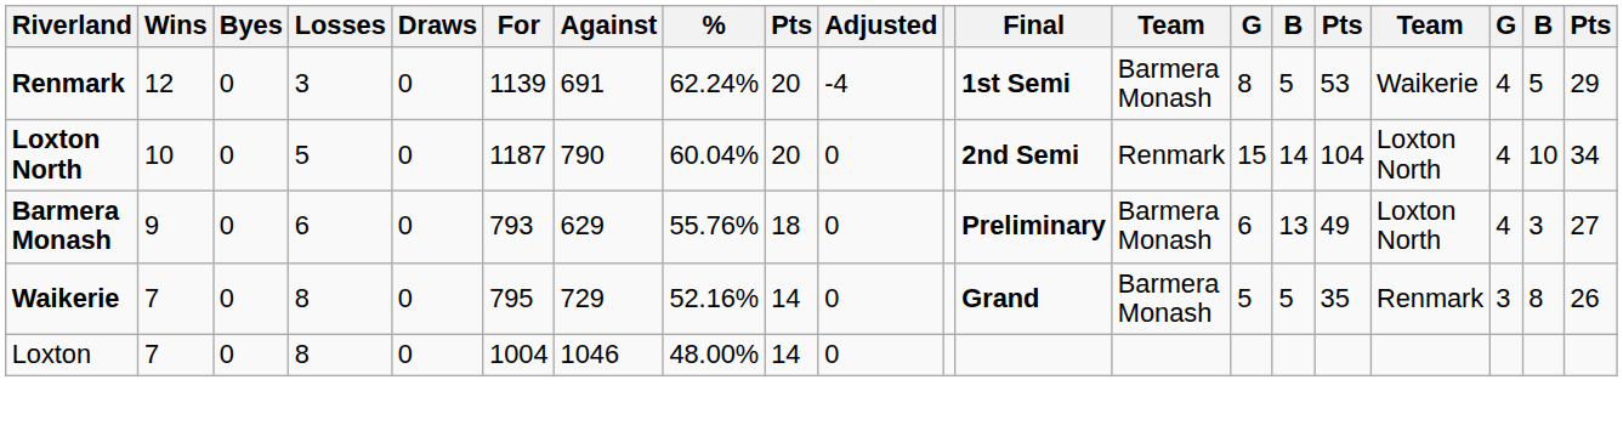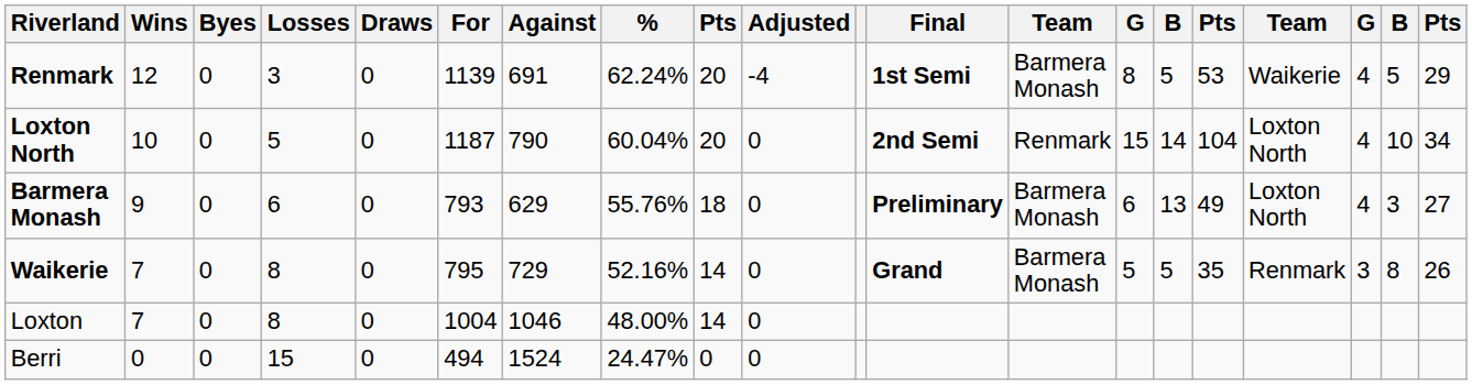 <table class="wikitable">
 <tr>
 <th><strong>Riverland</strong></th>
 <th><strong>Wins</strong></th>
 <th><strong>Byes</strong></th>
 <th><strong>Losses</strong></th>
 <th><strong>Draws</strong></th>
 <th><strong>For</strong></th>
 <th><strong>Against</strong></th>
 <th><strong>%</strong></th>
 <th><strong>Pts</strong></th>
 <th><strong>Adjusted</strong></th>
 <th></th>
 <th><strong>Final</strong></th>
 <th><strong>Team</strong></th>
 <th><strong>G</strong></th>
 <th><strong>B</strong></th>
 <th><strong>Pts</strong></th>
 <th><strong>Team</strong></th>
 <th><strong>G</strong></th>
 <th><strong>B</strong></th>
 <th><strong>Pts</strong></th>
 </tr>
 <tr>
 <td><strong>Renmark</strong></td>
 <td>12</td>
 <td>0</td>
 <td>3</td>
 <td>0</td>
 <td>1139</td>
 <td>691</td>
 <td>62.24%</td>
 <td>20</td>
 <td>-4</td>
 <td></td>
 <td><strong>1st Semi</strong></td>
 <td>Barmera Monash</td>
 <td>8</td>
 <td>5</td>
 <td>53</td>
 <td>Waikerie</td>
 <td>4</td>
 <td>5</td>
 <td>29</td>
 </tr>
 <tr>
 <td><strong>Loxton North</strong></td>
 <td>10</td>
 <td>0</td>
 <td>5</td>
 <td>0</td>
 <td>1187</td>
 <td>790</td>
 <td>60.04%</td>
 <td>20</td>
 <td>0</td>
 <td></td>
 <td><strong>2nd Semi</strong></td>
 <td>Renmark</td>
 <td>15</td>
 <td>14</td>
 <td>104</td>
 <td>Loxton North</td>
 <td>4</td>
 <td>10</td>
 <td>34</td>
 </tr>
 <tr>
 <td><strong>Barmera Monash</strong></td>
 <td>9</td>
 <td>0</td>
 <td>6</td>
 <td>0</td>
 <td>793</td>
 <td>629</td>
 <td>55.76%</td>
 <td>18</td>
 <td>0</td>
 <td></td>
 <td><strong>Preliminary</strong></td>
 <td>Barmera Monash</td>
 <td>6</td>
 <td>13</td>
 <td>49</td>
 <td>Loxton North</td>
 <td>4</td>
 <td>3</td>
 <td>27</td>
 </tr>
 <tr>
 <td><strong>Waikerie</strong></td>
 <td>7</td>
 <td>0</td>
 <td>8</td>
 <td>0</td>
 <td>795</td>
 <td>729</td>
 <td>52.16%</td>
 <td>14</td>
 <td>0</td>
 <td></td>
 <td><strong>Grand</strong></td>
 <td>Barmera Monash</td>
 <td>5</td>
 <td>5</td>
 <td>35</td>
 <td>Renmark</td>
 <td>3</td>
 <td>8</td>
 <td>26</td>
 </tr>
 <tr>
 <td>Loxton</td>
 <td>7</td>
 <td>0</td>
 <td>8</td>
 <td>0</td>
 <td>1004</td>
 <td>1046</td>
 <td>48.00%</td>
 <td>14</td>
 <td>0</td>
 <td></td>
 <td></td>
 <td></td>
 <td></td>
 <td></td>
 <td></td>
 <td></td>
 <td></td>
 <td></td>
 <td></td>
 </tr>
+<tr>
+<td>Berri</td>
+<td>0</td>
+<td>0</td>
+<td>15</td>
+<td>0</td>
+<td>494</td>
+<td>1524</td>
+<td>24.47%</td>
+<td>0</td>
+<td>0</td>
+<td></td>
+<td></td>
+<td></td>
+<td></td>
+<td></td>
+<td></td>
+<td></td>
+<td></td>
+<td></td>
+<td></td>
+</tr>
 </table>
